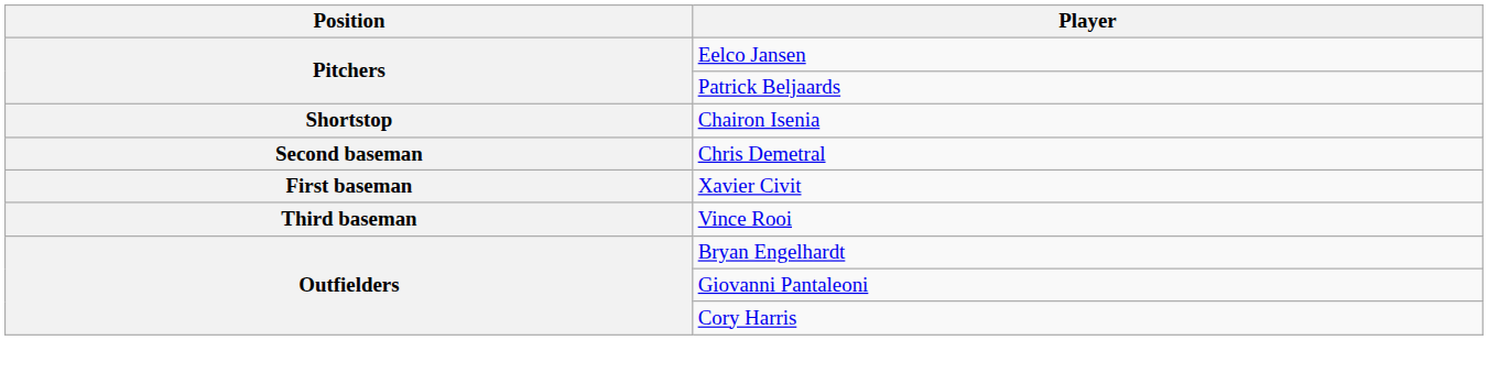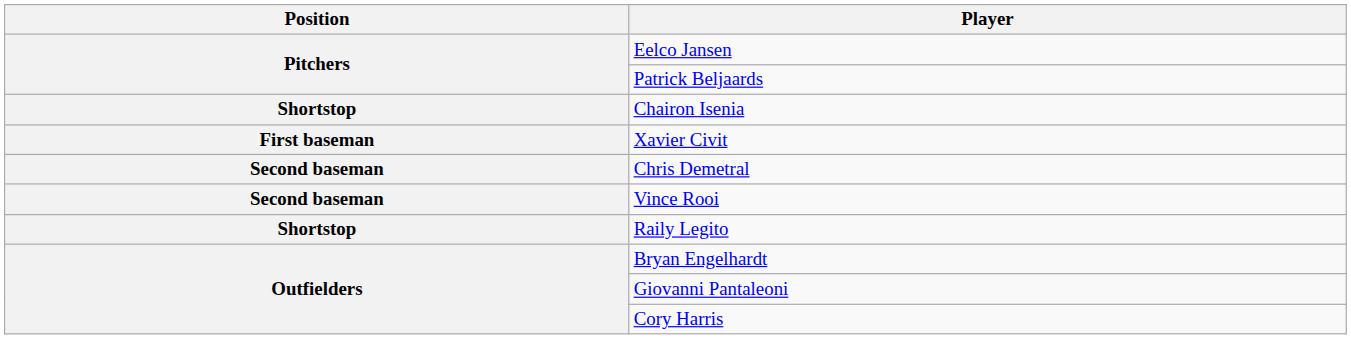 <table class="wikitable" style="border-collapse:collapse; width:90%">
 <tr>
 <th>Position</th>
 <th>Player</th>
 </tr>
 <tr>
 <th rowspan=2>Pitchers</th>
 <td> <a href='#'>Eelco Jansen</a></td>
 </tr>
 <tr>
 <td> <a href='#'>Patrick Beljaards</a></td>
 </tr>
 <tr>
 <th>Shortstop</th>
 <td> <a href='#'>Chairon Isenia</a></td>
 </tr>
 <tr>
+<th>First baseman</th>
+<td> <a href='#'>Xavier Civit</a></td>
+</tr>
+<tr>
 <th>Second baseman</th>
 <td> <a href='#'>Chris Demetral</a></td>
 </tr>
 <tr>
-<th>First baseman</th>
-<td> <a href='#'>Xavier Civit</a></td>
+<th>Second baseman</th>
+<td> <a href='#'>Vince Rooi</a></td>
 </tr>
 <tr>
-<th>Third baseman</th>
-<td> <a href='#'>Vince Rooi</a></td>
+<th>Shortstop</th>
+<td> <a href='#'>Raily Legito</a></td>
 </tr>
 <tr>
 <th rowspan=3>Outfielders</th>
 <td> <a href='#'>Bryan Engelhardt</a></td>
 </tr>
 <tr>
 <td> <a href='#'>Giovanni Pantaleoni</a></td>
 </tr>
 <tr>
 <td> <a href='#'>Cory Harris</a></td>
 </tr>
 </table>
